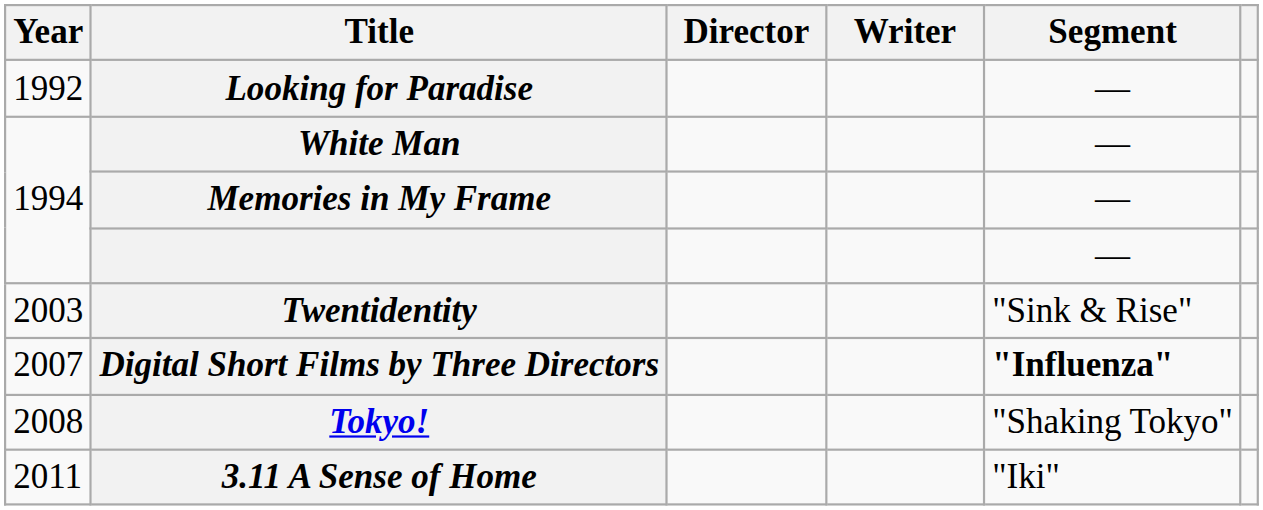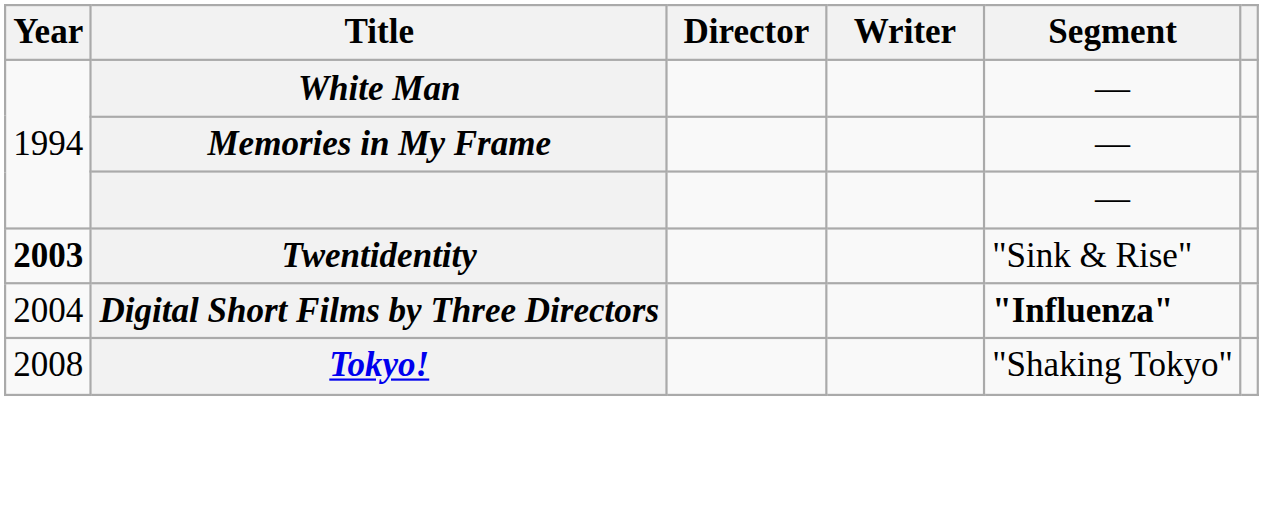 <table class="wikitable plainrowheaders">
 <tr>
 <th scope=col>Year</th>
 <th scope=col>Title</th>
 <th scope=col width=65>Director</th>
 <th scope=col width=65>Writer</th>
 <th scope=col>Segment</th>
 <th scope="col"></th>
-</tr>
-<tr>
-<td>1992</td>
-<th scope=row><em>Looking for Paradise</em></th>
-<td></td>
-<td></td>
-<td align="center">—</td>
-<td></td>
 </tr>
 <tr>
 <td rowspan=3>1994</td>
 <th scope=row><em>White Man</em></th>
 <td></td>
 <td></td>
 <td align="center">—</td>
 <td align="center"></td>
 </tr>
 <tr>
 <th scope=row><em>Memories in My Frame</em></th>
 <td></td>
 <td></td>
 <td align="center">—</td>
 <td align="center"></td>
 </tr>
 <tr>
 <th scope=row><em></em></th>
 <td></td>
 <td></td>
 <td align="center">—</td>
 <td align="center"></td>
 </tr>
 <tr>
-<td>2003</td>
+<td><strong>2003</strong></td>
 <th scope=row><em>Twentidentity</em></th>
 <td></td>
 <td></td>
 <td>"Sink & Rise"</td>
 <td align="center"></td>
 </tr>
 <tr>
-<td>2007</td>
+<td>2004</td>
 <th scope=row><em>Digital Short Films by Three Directors</em></th>
 <td></td>
 <td></td>
 <td><strong>"Influenza"</strong></td>
 <td align="center"></td>
 </tr>
 <tr>
 <td>2008</td>
 <th scope=row><em><a href='#'>Tokyo!</a></em></th>
 <td></td>
 <td></td>
 <td>"Shaking Tokyo"</td>
 <td align="center"></td>
 </tr>
-<tr>
-<td>2011</td>
-<th scope=row><em>3.11 A Sense of Home</em></th>
-<td></td>
-<td></td>
-<td>"Iki"</td>
-<td align="center"></td>
-</tr>
 </table>
